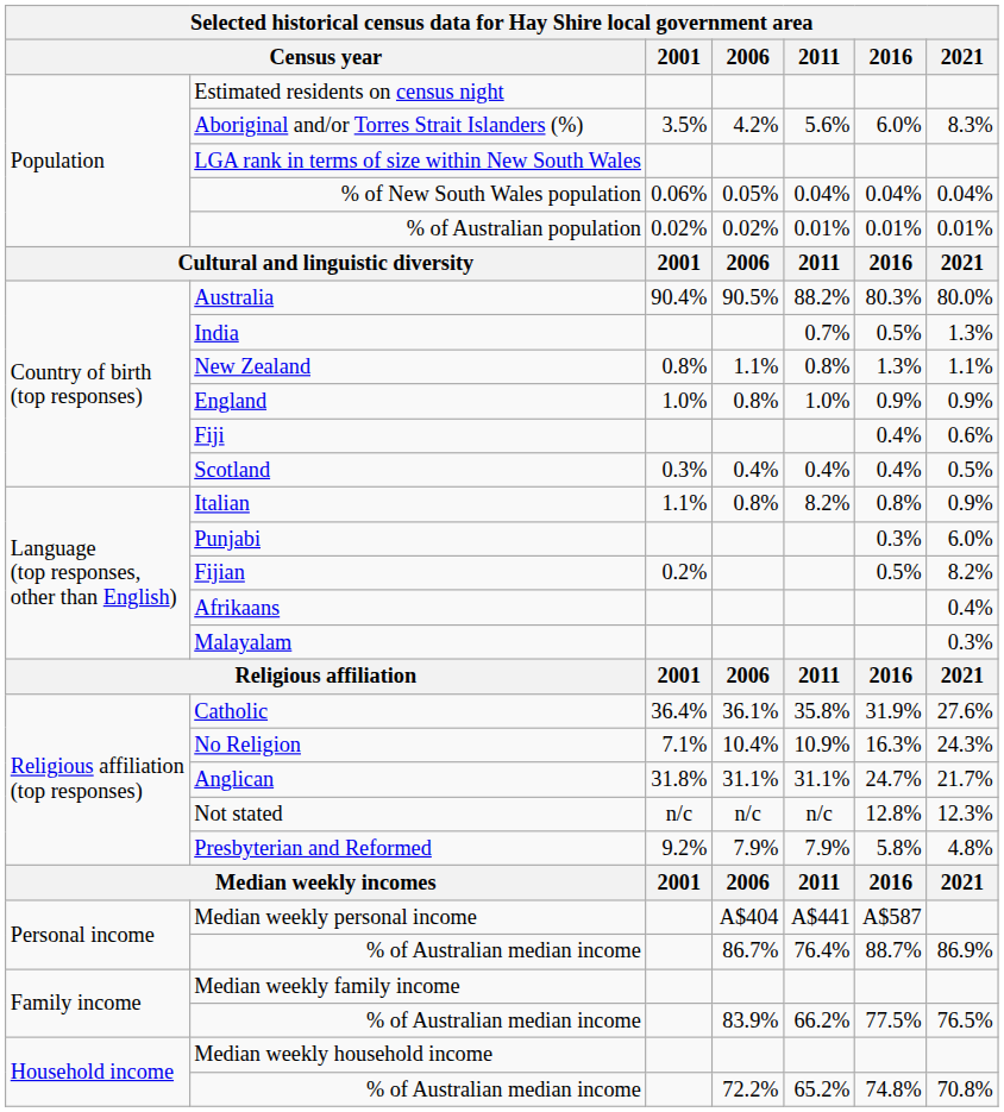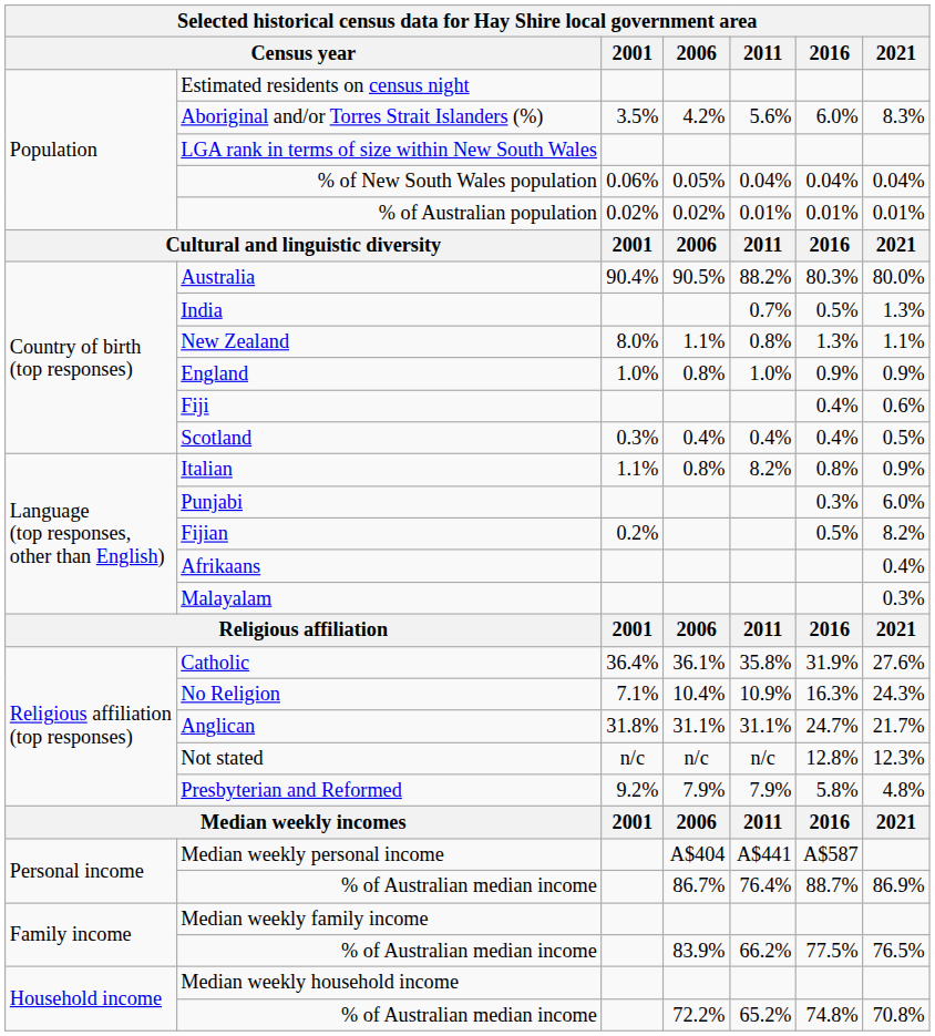 <table class="wikitable">
 <tr>
 <th colspan=8>Selected historical census data for Hay Shire local government area</th>
 </tr>
 <tr>
 <th colspan=3>Census year</th>
 <th>2001</th>
 <th>2006</th>
 <th>2011</th>
 <th>2016</th>
 <th>2021</th>
 </tr>
 <tr>
 <td rowspan=5 colspan="2">Population</td>
 <td>Estimated residents on <a href='#'>census night</a></td>
 <td align="right"></td>
 <td align="right"> </td>
 <td align="right"> </td>
 <td align="right"> </td>
 <td align="right"> </td>
 </tr>
 <tr>
 <td><a href='#'>Aboriginal</a> and/or <a href='#'>Torres Strait Islanders</a> (%)</td>
 <td align="right">3.5%</td>
 <td align="right"> 4.2%</td>
 <td align="right"> 5.6%</td>
 <td align="right"> 6.0%</td>
 <td align="right"> 8.3%</td>
 </tr>
 <tr>
 <td align="right"><a href='#'>LGA rank in terms of size within New South Wales</a></td>
 <td align="right"></td>
 <td align="right"></td>
 <td align="right"></td>
 <td align="right"> </td>
 <td align="right"> </td>
 </tr>
 <tr>
 <td align="right">% of New South Wales population</td>
 <td align="right">0.06%</td>
 <td align="right"> 0.05%</td>
 <td align="right"> 0.04%</td>
 <td align="right"> 0.04%</td>
 <td align="right"> 0.04%</td>
 </tr>
 <tr>
 <td align="right">% of Australian population</td>
 <td align="right">0.02%</td>
 <td align="right"> 0.02%</td>
 <td align="right"> 0.01%</td>
 <td align="right"> 0.01%</td>
 <td align="right"> 0.01%</td>
 </tr>
 <tr>
 <th colspan=3>Cultural and linguistic diversity</th>
 <th>2001</th>
 <th>2006</th>
 <th>2011</th>
 <th>2016</th>
 <th>2021</th>
 </tr>
 <tr>
 <td rowspan=6 colspan=2>Country of birth<br>(top responses)</td>
 <td><a href='#'>Australia</a></td>
 <td align="right">90.4%</td>
 <td align="right"> 90.5%</td>
 <td align="right"> 88.2%</td>
 <td align="right"> 80.3%</td>
 <td align="right"> 80.0%</td>
 </tr>
 <tr>
 <td><a href='#'>India</a></td>
 <td align="right"></td>
 <td align="right"></td>
 <td align="right">0.7%</td>
 <td align="right"> 0.5%</td>
 <td align="right"> 1.3%</td>
 </tr>
 <tr>
 <td><a href='#'>New Zealand</a></td>
-<td align="right">0.8%</td>
+<td align="right">8.0%</td>
 <td align="right"> 1.1%</td>
 <td align="right"> 0.8%</td>
 <td align="right"> 1.3%</td>
 <td align="right"> 1.1%</td>
 </tr>
 <tr>
 <td><a href='#'>England</a></td>
 <td align="right">1.0%</td>
 <td align="right"> 0.8%</td>
 <td align="right"> 1.0%</td>
 <td align="right"> 0.9%</td>
 <td align="right"> 0.9%</td>
 </tr>
 <tr>
 <td><a href='#'>Fiji</a></td>
 <td align="right"></td>
 <td align="right"></td>
 <td align="right"></td>
 <td align="right">0.4%</td>
 <td align="right"> 0.6%</td>
 </tr>
 <tr>
 <td><a href='#'>Scotland</a></td>
 <td align="right">0.3%</td>
 <td align="right"> 0.4%</td>
 <td align="right"> 0.4%</td>
 <td align="right"> 0.4%</td>
 <td align="right"> 0.5%</td>
 </tr>
 <tr>
 <td rowspan=5 colspan=2>Language<br>(top responses,<br>other than <a href='#'>English</a>)</td>
 <td><a href='#'>Italian</a></td>
 <td align="right">1.1%</td>
 <td align="right"> 0.8%</td>
 <td align="right"> 8.2%</td>
 <td align="right"> 0.8%</td>
 <td align="right"> 0.9%</td>
 </tr>
 <tr>
 <td><a href='#'>Punjabi</a></td>
 <td align="right"></td>
 <td align="right"></td>
 <td align="right"></td>
 <td align="right"> 0.3%</td>
 <td align="right"> 6.0%</td>
 </tr>
 <tr>
 <td><a href='#'>Fijian</a></td>
 <td align="right">0.2%</td>
 <td align="right"></td>
 <td align="right"></td>
 <td align="right"> 0.5%</td>
 <td align="right"> 8.2%</td>
 </tr>
 <tr>
 <td><a href='#'>Afrikaans</a></td>
 <td align="right"></td>
 <td align="right"></td>
 <td align="right"></td>
 <td align="right"></td>
 <td align="right">0.4%</td>
 </tr>
 <tr>
 <td><a href='#'>Malayalam</a></td>
 <td align="right"></td>
 <td align="right"></td>
 <td align="right"></td>
 <td align="right"></td>
 <td align="right">0.3%</td>
 </tr>
 <tr>
 <th colspan=3>Religious affiliation</th>
 <th>2001</th>
 <th>2006</th>
 <th>2011</th>
 <th>2016</th>
 <th>2021</th>
 </tr>
 <tr>
 <td rowspan=5 colspan=2><a href='#'>Religious</a> affiliation<br>(top responses)</td>
 <td><a href='#'>Catholic</a></td>
 <td align="right">36.4%</td>
 <td align="right"> 36.1%</td>
 <td align="right"> 35.8%</td>
 <td align="right"> 31.9%</td>
 <td align="right"> 27.6%</td>
 </tr>
 <tr>
 <td><a href='#'>No Religion</a></td>
 <td align="right">7.1%</td>
 <td align="right"> 10.4%</td>
 <td align="right"> 10.9%</td>
 <td align="right"> 16.3%</td>
 <td align="right"> 24.3%</td>
 </tr>
 <tr>
 <td><a href='#'>Anglican</a></td>
 <td align="right">31.8%</td>
 <td align="right"> 31.1%</td>
 <td align="right"> 31.1%</td>
 <td align="right"> 24.7%</td>
 <td align="right"> 21.7%</td>
 </tr>
 <tr>
 <td>Not stated</td>
 <td align="center">n/c</td>
 <td align="center">n/c</td>
 <td align="center">n/c</td>
 <td align="right">12.8%</td>
 <td align="right"> 12.3%</td>
 </tr>
 <tr>
 <td><a href='#'>Presbyterian and Reformed</a></td>
 <td align="right">9.2%</td>
 <td align="right"> 7.9%</td>
 <td align="right"> 7.9%</td>
 <td align="right"> 5.8%</td>
 <td align="right"> 4.8%</td>
 </tr>
 <tr>
 <th colspan=3>Median weekly incomes</th>
 <th>2001</th>
 <th>2006</th>
 <th>2011</th>
 <th>2016</th>
 <th>2021</th>
 </tr>
 <tr>
 <td rowspan=2 colspan=2>Personal income</td>
 <td>Median weekly personal income</td>
 <td align="right"></td>
 <td align="right">A$404</td>
 <td align="right">A$441</td>
 <td align="right">A$587</td>
 <td align="right"></td>
 </tr>
 <tr>
 <td align="right">% of Australian median income</td>
 <td align="right"></td>
 <td align="right">86.7%</td>
 <td align="right"> 76.4%</td>
 <td align="right"> 88.7%</td>
 <td align="right"> 86.9%</td>
 </tr>
 <tr>
 <td rowspan=2 colspan=2>Family income</td>
 <td>Median weekly family income</td>
 <td align="right"></td>
 <td align="right"></td>
 <td align="right"></td>
 <td align="right"></td>
 <td align="right"></td>
 </tr>
 <tr>
 <td align="right">% of Australian median income</td>
 <td align="right"></td>
 <td align="right">83.9%</td>
 <td align="right"> 66.2%</td>
 <td align="right"> 77.5%</td>
 <td align="right"> 76.5%</td>
 </tr>
 <tr>
 <td rowspan=2 colspan=2><a href='#'>Household income</a></td>
 <td>Median weekly household income</td>
 <td align="right"></td>
 <td align="right"></td>
 <td align="right"></td>
 <td align="right"></td>
 <td align="right"></td>
 </tr>
 <tr>
 <td align="right">% of Australian median income</td>
 <td align="right"></td>
 <td align="right">72.2%</td>
 <td align="right"> 65.2%</td>
 <td align="right"> 74.8%</td>
 <td align="right"> 70.8%</td>
 </tr>
 </table>
